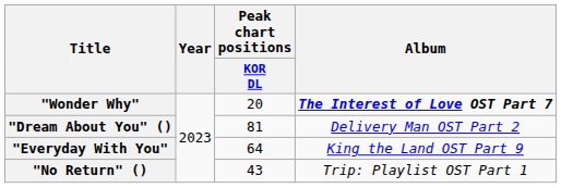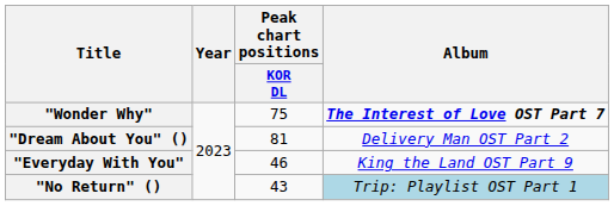 <table class="wikitable plainrowheaders" style="text-align:center">
 <tr>
 <th scope="col" rowspan="2">Title</th>
 <th scope="col" rowspan="2">Year</th>
 <th scope="col">Peak chart positions</th>
 <th scope="col" rowspan="2">Album</th>
 </tr>
 <tr>
 <th scope="col" style="font-size:90%; width:2.5em"><a href='#'>KOR<br>DL</a><br></th>
 </tr>
 <tr>
 <th scope="row">"Wonder Why"</th>
 <td rowspan="4">2023</td>
-<td>20</td>
+<td>75</td>
 <td><strong><em><a href='#'>The Interest of Love</a> OST Part 7</em></strong></td>
 </tr>
 <tr>
 <th scope="row">"Dream About You" ()</th>
 <td>81</td>
 <td><em><a href='#'>Delivery Man OST Part 2</a></em></td>
 </tr>
 <tr>
 <th scope="row">"Everyday With You"</th>
-<td>64</td>
+<td>46</td>
 <td><em><a href='#'>King the Land OST Part 9</a></em></td>
 </tr>
 <tr>
 <th scope="row">"No Return" ()</th>
 <td>43</td>
-<td><em>Trip: Playlist OST Part 1</em></td>
+<td style="background: lightblue;"><em>Trip: Playlist OST Part 1</em></td>
 </tr>
 </table>
